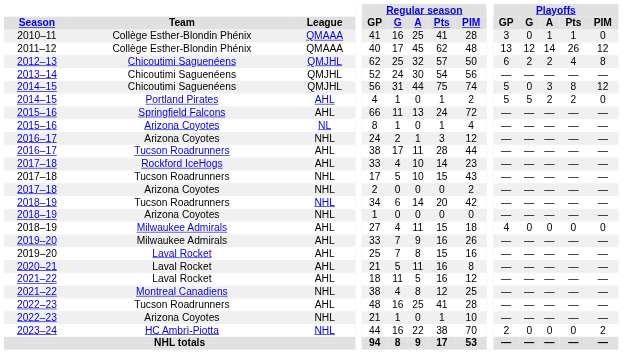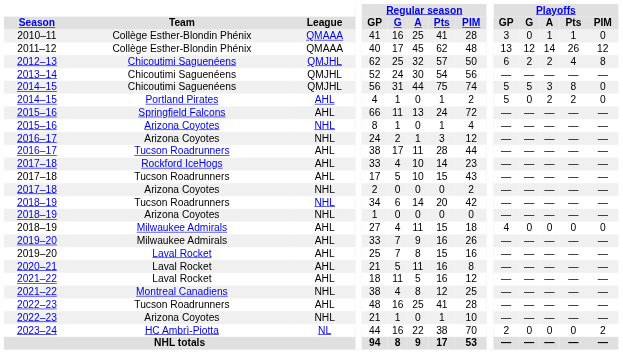 <table border="0" cellpadding="1" cellspacing="0" style="text-align:center; width:60em;">
 <tr bgcolor="#e0e0e0">
 <th colspan="3"  bgcolor="#ffffff"> </th>
 <th rowspan="99" bgcolor="#ffffff"> </th>
 <th colspan="5"><a href='#'>Regular season</a></th>
 <th rowspan="99" bgcolor="#ffffff"> </th>
 <th colspan="5"><a href='#'>Playoffs</a></th>
 </tr>
 <tr bgcolor="#e0e0e0">
 <th><a href='#'>Season</a></th>
 <th>Team</th>
 <th>League</th>
 <th>GP</th>
 <th><a href='#'>G</a></th>
 <th><a href='#'>A</a></th>
 <th><a href='#'>Pts</a></th>
 <th><a href='#'>PIM</a></th>
 <th>GP</th>
 <th>G</th>
 <th>A</th>
 <th>Pts</th>
 <th>PIM</th>
 </tr>
 <tr bgcolor="#f0f0f0">
 <td>2010–11</td>
 <td>Collège Esther-Blondin Phénix</td>
 <td><a href='#'>QMAAA</a></td>
 <td>41</td>
 <td>16</td>
 <td>25</td>
 <td>41</td>
 <td>28</td>
 <td>3</td>
 <td>0</td>
 <td>1</td>
 <td>1</td>
 <td>0</td>
 </tr>
 <tr>
 <td>2011–12</td>
 <td>Collège Esther-Blondin Phénix</td>
 <td>QMAAA</td>
 <td>40</td>
 <td>17</td>
 <td>45</td>
 <td>62</td>
 <td>48</td>
 <td>13</td>
 <td>12</td>
 <td>14</td>
 <td>26</td>
 <td>12</td>
 </tr>
 <tr bgcolor="#f0f0f0">
 <td><a href='#'>2012–13</a></td>
 <td><a href='#'>Chicoutimi Saguenéens</a></td>
 <td><a href='#'>QMJHL</a></td>
 <td>62</td>
 <td>25</td>
 <td>32</td>
 <td>57</td>
 <td>50</td>
 <td>6</td>
 <td>2</td>
 <td>2</td>
 <td>4</td>
 <td>8</td>
 </tr>
 <tr>
 <td><a href='#'>2013–14</a></td>
 <td>Chicoutimi Saguenéens</td>
 <td>QMJHL</td>
 <td>52</td>
 <td>24</td>
 <td>30</td>
 <td>54</td>
 <td>56</td>
 <td>—</td>
 <td>—</td>
 <td>—</td>
 <td>—</td>
 <td>—</td>
 </tr>
 <tr bgcolor="#f0f0f0">
 <td><a href='#'>2014–15</a></td>
 <td>Chicoutimi Saguenéens</td>
 <td>QMJHL</td>
 <td>56</td>
 <td>31</td>
 <td>44</td>
 <td>75</td>
 <td>74</td>
 <td>5</td>
-<td>0</td>
+<td>5</td>
 <td>3</td>
 <td>8</td>
-<td>12</td>
+<td>0</td>
 </tr>
 <tr>
 <td><a href='#'>2014–15</a></td>
 <td><a href='#'>Portland Pirates</a></td>
 <td><a href='#'>AHL</a></td>
 <td>4</td>
 <td>1</td>
 <td>0</td>
 <td>1</td>
 <td>2</td>
 <td>5</td>
-<td>5</td>
+<td>0</td>
 <td>2</td>
 <td>2</td>
 <td>0</td>
 </tr>
 <tr bgcolor="#f0f0f0">
 <td><a href='#'>2015–16</a></td>
 <td><a href='#'>Springfield Falcons</a></td>
 <td>AHL</td>
 <td>66</td>
 <td>11</td>
 <td>13</td>
 <td>24</td>
 <td>72</td>
 <td>—</td>
 <td>—</td>
 <td>—</td>
 <td>—</td>
 <td>—</td>
 </tr>
 <tr>
 <td><a href='#'>2015–16</a></td>
 <td><a href='#'>Arizona Coyotes</a></td>
-<td><a href='#'>NL</a></td>
+<td><a href='#'>NHL</a></td>
 <td>8</td>
 <td>1</td>
 <td>0</td>
 <td>1</td>
 <td>4</td>
 <td>—</td>
 <td>—</td>
 <td>—</td>
 <td>—</td>
 <td>—</td>
 </tr>
 <tr bgcolor="#f0f0f0">
 <td><a href='#'>2016–17</a></td>
 <td>Arizona Coyotes</td>
 <td>NHL</td>
 <td>24</td>
 <td>2</td>
 <td>1</td>
 <td>3</td>
 <td>12</td>
 <td>—</td>
 <td>—</td>
 <td>—</td>
 <td>—</td>
 <td>—</td>
 </tr>
 <tr>
 <td><a href='#'>2016–17</a></td>
 <td><a href='#'>Tucson Roadrunners</a></td>
 <td>AHL</td>
 <td>38</td>
 <td>17</td>
 <td>11</td>
 <td>28</td>
 <td>44</td>
 <td>—</td>
 <td>—</td>
 <td>—</td>
 <td>—</td>
 <td>—</td>
 </tr>
 <tr bgcolor="#f0f0f0">
 <td><a href='#'>2017–18</a></td>
 <td><a href='#'>Rockford IceHogs</a></td>
 <td>AHL</td>
 <td>33</td>
 <td>4</td>
 <td>10</td>
 <td>14</td>
 <td>23</td>
 <td>—</td>
 <td>—</td>
 <td>—</td>
 <td>—</td>
 <td>—</td>
 </tr>
 <tr>
 <td>2017–18</td>
 <td>Tucson Roadrunners</td>
-<td>NHL</td>
+<td>AHL</td>
 <td>17</td>
 <td>5</td>
 <td>10</td>
 <td>15</td>
 <td>43</td>
 <td>—</td>
 <td>—</td>
 <td>—</td>
 <td>—</td>
 <td>—</td>
 </tr>
 <tr bgcolor="#f0f0f0">
 <td><a href='#'>2017–18</a></td>
 <td>Arizona Coyotes</td>
 <td>NHL</td>
 <td>2</td>
 <td>0</td>
 <td>0</td>
 <td>0</td>
 <td>2</td>
 <td>—</td>
 <td>—</td>
 <td>—</td>
 <td>—</td>
 <td>—</td>
 </tr>
 <tr>
 <td><a href='#'>2018–19</a></td>
 <td>Tucson Roadrunners</td>
 <td><a href='#'>NHL</a></td>
 <td>34</td>
 <td>6</td>
 <td>14</td>
 <td>20</td>
 <td>42</td>
 <td>—</td>
 <td>—</td>
 <td>—</td>
 <td>—</td>
 <td>—</td>
 </tr>
 <tr bgcolor="#f0f0f0">
 <td><a href='#'>2018–19</a></td>
 <td>Arizona Coyotes</td>
 <td>NHL</td>
 <td>1</td>
 <td>0</td>
 <td>0</td>
 <td>0</td>
 <td>0</td>
 <td>—</td>
 <td>—</td>
 <td>—</td>
 <td>—</td>
 <td>—</td>
 </tr>
 <tr>
 <td>2018–19</td>
 <td><a href='#'>Milwaukee Admirals</a></td>
 <td>AHL</td>
 <td>27</td>
 <td>4</td>
 <td>11</td>
 <td>15</td>
 <td>18</td>
 <td>4</td>
 <td>0</td>
 <td>0</td>
 <td>0</td>
 <td>0</td>
 </tr>
 <tr bgcolor="#f0f0f0">
 <td><a href='#'>2019–20</a></td>
 <td>Milwaukee Admirals</td>
 <td>AHL</td>
 <td>33</td>
 <td>7</td>
 <td>9</td>
 <td>16</td>
 <td>26</td>
 <td>—</td>
 <td>—</td>
 <td>—</td>
 <td>—</td>
 <td>—</td>
 </tr>
 <tr>
 <td>2019–20</td>
 <td><a href='#'>Laval Rocket</a></td>
 <td>AHL</td>
 <td>25</td>
 <td>7</td>
 <td>8</td>
 <td>15</td>
 <td>16</td>
 <td>—</td>
 <td>—</td>
 <td>—</td>
 <td>—</td>
 <td>—</td>
 </tr>
 <tr bgcolor="#f0f0f0">
 <td><a href='#'>2020–21</a></td>
 <td>Laval Rocket</td>
 <td>AHL</td>
 <td>21</td>
 <td>5</td>
 <td>11</td>
 <td>16</td>
 <td>8</td>
 <td>—</td>
 <td>—</td>
 <td>—</td>
 <td>—</td>
 <td>—</td>
 </tr>
 <tr>
 <td><a href='#'>2021–22</a></td>
 <td>Laval Rocket</td>
 <td>AHL</td>
 <td>18</td>
 <td>11</td>
 <td>5</td>
 <td>16</td>
 <td>12</td>
 <td>—</td>
 <td>—</td>
 <td>—</td>
 <td>—</td>
 <td>—</td>
 </tr>
 <tr bgcolor="#f0f0f0">
 <td><a href='#'>2021–22</a></td>
 <td><a href='#'>Montreal Canadiens</a></td>
 <td>NHL</td>
 <td>38</td>
 <td>4</td>
 <td>8</td>
 <td>12</td>
 <td>25</td>
 <td>—</td>
 <td>—</td>
 <td>—</td>
 <td>—</td>
 <td>—</td>
 </tr>
 <tr>
 <td><a href='#'>2022–23</a></td>
 <td>Tucson Roadrunners</td>
 <td>AHL</td>
 <td>48</td>
 <td>16</td>
 <td>25</td>
 <td>41</td>
 <td>28</td>
 <td>—</td>
 <td>—</td>
 <td>—</td>
 <td>—</td>
 <td>—</td>
 </tr>
 <tr bgcolor="#f0f0f0">
 <td><a href='#'>2022–23</a></td>
 <td>Arizona Coyotes</td>
 <td>NHL</td>
 <td>21</td>
 <td>1</td>
 <td>0</td>
 <td>1</td>
 <td>10</td>
 <td>—</td>
 <td>—</td>
 <td>—</td>
 <td>—</td>
 <td>—</td>
 </tr>
 <tr>
 <td><a href='#'>2023–24</a></td>
 <td><a href='#'>HC Ambrì-Piotta</a></td>
-<td><a href='#'>NHL</a></td>
+<td><a href='#'>NL</a></td>
 <td>44</td>
 <td>16</td>
 <td>22</td>
 <td>38</td>
 <td>70</td>
 <td>2</td>
 <td>0</td>
 <td 0>0</td>
 <td>0</td>
 <td>2</td>
 </tr>
 <tr bgcolor="#e0e0e0">
 <th colspan="3">NHL totals</th>
 <th>94</th>
 <th>8</th>
 <th>9</th>
 <th>17</th>
 <th>53</th>
 <th>—</th>
 <th>—</th>
 <th>—</th>
 <th>—</th>
 <th>—</th>
 </tr>
 </table>
